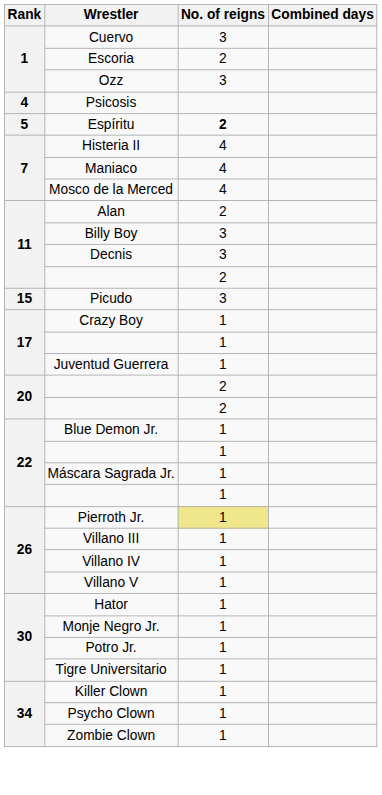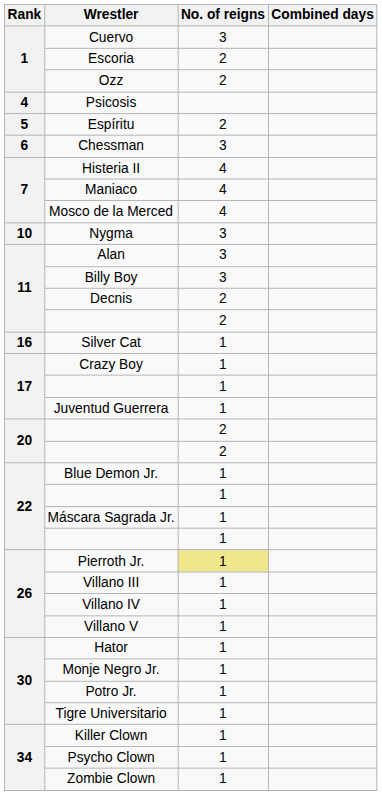 <table class="wikitable sortable" style="text-align: center">
 <tr>
 <th data-sort-type="number">Rank</th>
 <th>Wrestler</th>
 <th data-sort-type="number">No. of reigns</th>
 <th data-sort-type="number">Combined days</th>
 </tr>
 <tr>
 <th rowspan=3>1</th>
 <td>Cuervo</td>
 <td>3</td>
 <td></td>
 </tr>
 <tr>
 <td>Escoria</td>
 <td>2</td>
 <td></td>
 </tr>
 <tr>
 <td>Ozz</td>
-<td>3</td>
+<td>2</td>
 <td></td>
 </tr>
 <tr>
 <th>4</th>
 <td>Psicosis</td>
 <td></td>
 <td></td>
 </tr>
 <tr>
 <th>5</th>
 <td>Espíritu</td>
-<td><strong>2</strong></td>
+<td>2</td>
+<td></td>
+</tr>
+<tr>
+<th>6</th>
+<td>Chessman</td>
+<td>3</td>
 <td></td>
 </tr>
 <tr>
 <th rowspan=3>7</th>
 <td>Histeria II</td>
 <td>4</td>
 <td></td>
 </tr>
 <tr>
 <td>Maniaco</td>
 <td>4</td>
 <td></td>
 </tr>
 <tr>
 <td>Mosco de la Merced</td>
 <td>4</td>
 <td></td>
 </tr>
 <tr>
+<th>10</th>
+<td>Nygma</td>
+<td>3</td>
+<td></td>
+</tr>
+<tr>
 <th rowspan=4>11</th>
 <td>Alan</td>
-<td>2</td>
+<td>3</td>
 <td></td>
 </tr>
 <tr>
 <td>Billy Boy</td>
 <td>3</td>
 <td></td>
 </tr>
 <tr>
 <td>Decnis</td>
-<td>3</td>
+<td>2</td>
 <td></td>
 </tr>
 <tr>
 <td></td>
 <td>2</td>
 <td></td>
 </tr>
 <tr>
-<th>15</th>
-<td>Picudo</td>
-<td>3</td>
+<th>16</th>
+<td>Silver Cat</td>
+<td>1</td>
 <td></td>
 </tr>
 <tr>
 <th rowspan=3>17</th>
 <td>Crazy Boy</td>
 <td>1</td>
 <td></td>
 </tr>
 <tr>
 <td></td>
 <td>1</td>
 <td></td>
 </tr>
 <tr>
 <td>Juventud Guerrera</td>
 <td>1</td>
 <td></td>
 </tr>
 <tr>
 <th rowspan=2>20</th>
 <td></td>
 <td>2</td>
 <td></td>
 </tr>
 <tr>
 <td></td>
 <td>2</td>
 <td></td>
 </tr>
 <tr>
 <th rowspan=4>22</th>
 <td>Blue Demon Jr.</td>
 <td>1</td>
 <td></td>
 </tr>
 <tr>
 <td></td>
 <td>1</td>
 <td></td>
 </tr>
 <tr>
 <td>Máscara Sagrada Jr.</td>
 <td>1</td>
 <td></td>
 </tr>
 <tr>
 <td></td>
 <td>1</td>
 <td></td>
 </tr>
 <tr>
 <th rowspan=4>26</th>
 <td>Pierroth Jr.</td>
 <td style="background: khaki;">1</td>
 <td></td>
 </tr>
 <tr>
 <td>Villano III</td>
 <td>1</td>
 <td></td>
 </tr>
 <tr>
 <td>Villano IV</td>
 <td>1</td>
 <td></td>
 </tr>
 <tr>
 <td>Villano V</td>
 <td>1</td>
 <td></td>
 </tr>
 <tr>
 <th rowspan=4>30</th>
 <td>Hator</td>
 <td>1</td>
 <td></td>
 </tr>
 <tr>
 <td>Monje Negro Jr.</td>
 <td>1</td>
 <td></td>
 </tr>
 <tr>
 <td>Potro Jr.</td>
 <td>1</td>
 <td></td>
 </tr>
 <tr>
 <td>Tigre Universitario</td>
 <td>1</td>
 <td></td>
 </tr>
 <tr>
 <th rowspan=3>34</th>
 <td>Killer Clown</td>
 <td>1</td>
 <td></td>
 </tr>
 <tr>
 <td>Psycho Clown</td>
 <td>1</td>
 <td></td>
 </tr>
 <tr>
 <td>Zombie Clown</td>
 <td>1</td>
 <td></td>
 </tr>
 </table>
